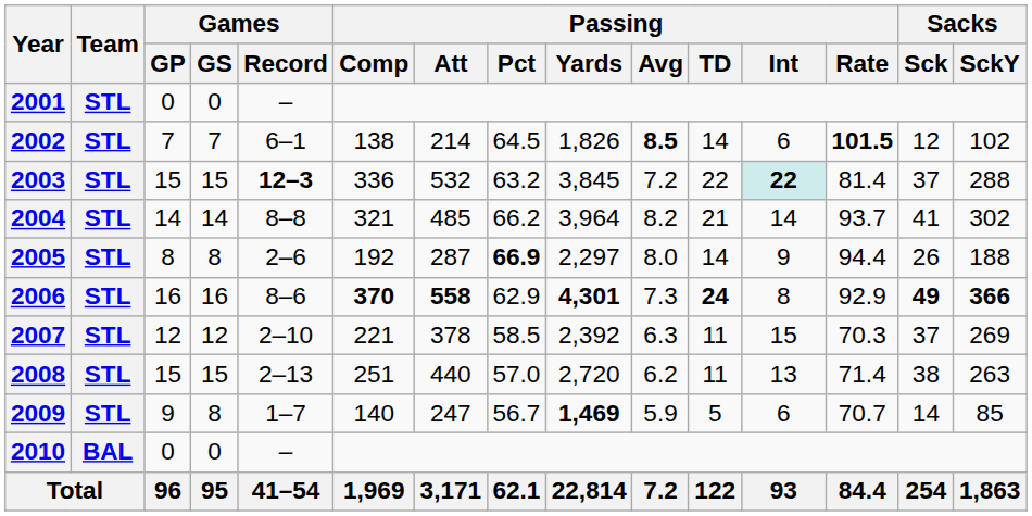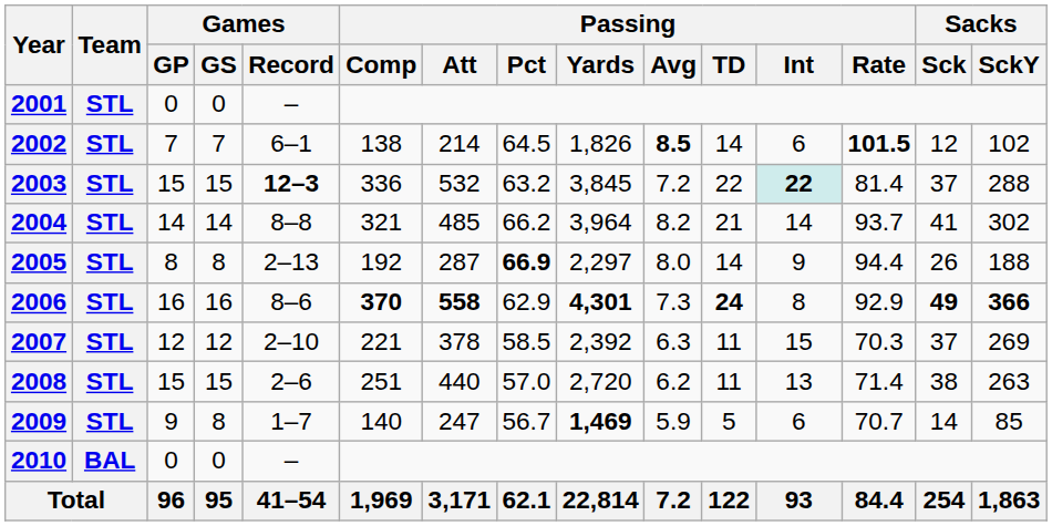 <table class="wikitable" style="text-align:center;">
 <tr>
 <th rowspan="2">Year</th>
 <th rowspan="2">Team</th>
 <th colspan="3">Games</th>
 <th colspan="8">Passing</th>
 <th colspan="2">Sacks</th>
 </tr>
 <tr>
 <th>GP</th>
 <th>GS</th>
 <th>Record</th>
 <th>Comp</th>
 <th>Att</th>
 <th>Pct</th>
 <th>Yards</th>
 <th>Avg</th>
 <th>TD</th>
 <th>Int</th>
 <th>Rate</th>
 <th>Sck</th>
 <th>SckY</th>
 </tr>
 <tr>
 <th><a href='#'>2001</a></th>
 <th><a href='#'>STL</a></th>
 <td>0</td>
 <td>0</td>
 <td>–</td>
 <td colspan="10"></td>
 </tr>
 <tr>
 <th><a href='#'>2002</a></th>
 <th><a href='#'>STL</a></th>
 <td>7</td>
 <td>7</td>
 <td>6–1</td>
 <td>138</td>
 <td>214</td>
 <td>64.5</td>
 <td>1,826</td>
 <td><strong>8.5</strong></td>
 <td>14</td>
 <td>6</td>
 <td><strong>101.5</strong></td>
 <td>12</td>
 <td>102</td>
 </tr>
 <tr>
 <th><a href='#'>2003</a></th>
 <th><a href='#'>STL</a></th>
 <td>15</td>
 <td>15</td>
 <td><strong>12–3</strong></td>
 <td>336</td>
 <td>532</td>
 <td>63.2</td>
 <td>3,845</td>
 <td>7.2</td>
 <td>22</td>
 <td style="background:#cfecec; width:3em;"><strong>22</strong></td>
 <td>81.4</td>
 <td>37</td>
 <td>288</td>
 </tr>
 <tr>
 <th><a href='#'>2004</a></th>
 <th><a href='#'>STL</a></th>
 <td>14</td>
 <td>14</td>
 <td>8–8</td>
 <td>321</td>
 <td>485</td>
 <td>66.2</td>
 <td>3,964</td>
 <td>8.2</td>
 <td>21</td>
 <td>14</td>
 <td>93.7</td>
 <td>41</td>
 <td>302</td>
 </tr>
 <tr>
 <th><a href='#'>2005</a></th>
 <th><a href='#'>STL</a></th>
 <td>8</td>
 <td>8</td>
-<td>2–6</td>
+<td>2–13</td>
 <td>192</td>
 <td>287</td>
 <td><strong>66.9</strong></td>
 <td>2,297</td>
 <td>8.0</td>
 <td>14</td>
 <td>9</td>
 <td>94.4</td>
 <td>26</td>
 <td>188</td>
 </tr>
 <tr>
 <th><a href='#'>2006</a></th>
 <th><a href='#'>STL</a></th>
 <td>16</td>
 <td>16</td>
 <td>8–6</td>
 <td><strong>370</strong></td>
 <td><strong>558</strong></td>
 <td>62.9</td>
 <td><strong>4,301</strong></td>
 <td>7.3</td>
 <td><strong>24</strong></td>
 <td>8</td>
 <td>92.9</td>
 <td><strong>49</strong></td>
 <td><strong>366</strong></td>
 </tr>
 <tr>
 <th><a href='#'>2007</a></th>
 <th><a href='#'>STL</a></th>
 <td>12</td>
 <td>12</td>
 <td>2–10</td>
 <td>221</td>
 <td>378</td>
 <td>58.5</td>
 <td>2,392</td>
 <td>6.3</td>
 <td>11</td>
 <td>15</td>
 <td>70.3</td>
 <td>37</td>
 <td>269</td>
 </tr>
 <tr>
 <th><a href='#'>2008</a></th>
 <th><a href='#'>STL</a></th>
 <td>15</td>
 <td>15</td>
-<td>2–13</td>
+<td>2–6</td>
 <td>251</td>
 <td>440</td>
 <td>57.0</td>
 <td>2,720</td>
 <td>6.2</td>
 <td>11</td>
 <td>13</td>
 <td>71.4</td>
 <td>38</td>
 <td>263</td>
 </tr>
 <tr>
 <th><a href='#'>2009</a></th>
 <th><a href='#'>STL</a></th>
 <td>9</td>
 <td>8</td>
 <td>1–7</td>
 <td>140</td>
 <td>247</td>
 <td>56.7</td>
 <td><strong>1,469</strong></td>
 <td>5.9</td>
 <td>5</td>
 <td>6</td>
 <td>70.7</td>
 <td>14</td>
 <td>85</td>
 </tr>
 <tr>
 <th><a href='#'>2010</a></th>
 <th><a href='#'>BAL</a></th>
 <td>0</td>
 <td>0</td>
 <td>–</td>
 <td colspan="10"></td>
 </tr>
 <tr>
 <th colspan="2">Total</th>
 <th>96</th>
 <th>95</th>
 <th>41–54</th>
 <th>1,969</th>
 <th>3,171</th>
 <th>62.1</th>
 <th>22,814</th>
 <th>7.2</th>
 <th>122</th>
 <th>93</th>
 <th>84.4</th>
 <th>254</th>
 <th>1,863</th>
 </tr>
 </table>
